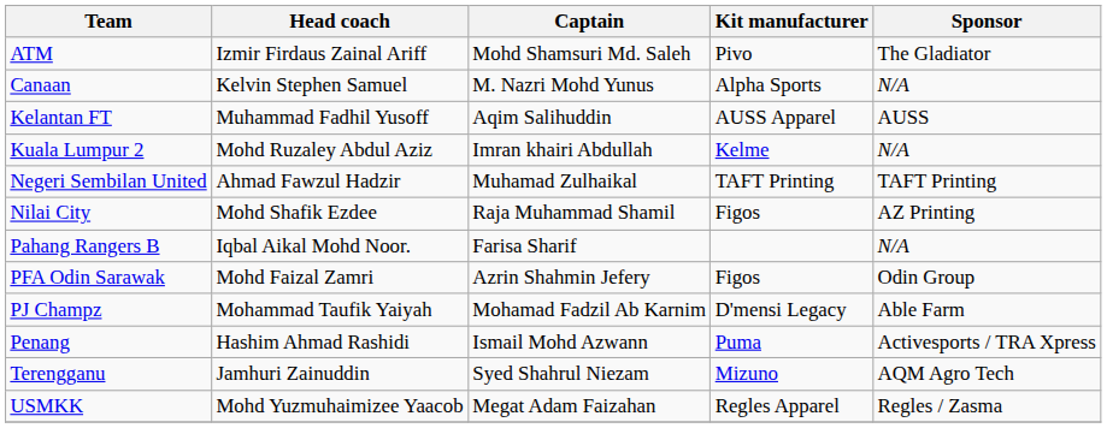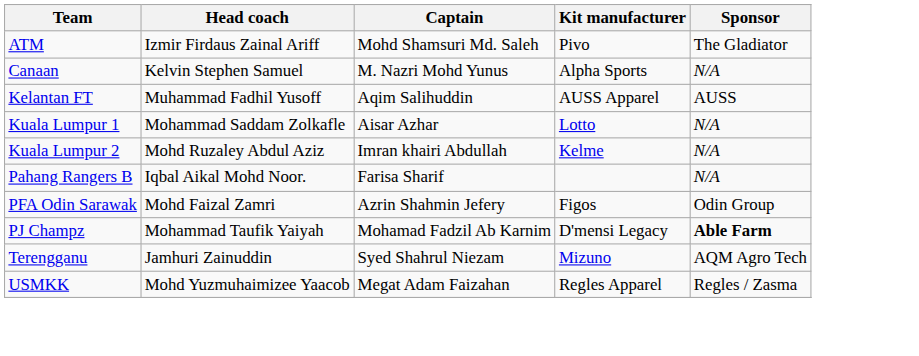 <table class="wikitable sortable">
 <tr>
 <th>Team</th>
 <th>Head coach</th>
 <th>Captain</th>
 <th>Kit manufacturer</th>
 <th>Sponsor</th>
 </tr>
 <tr>
 <td><a href='#'>ATM</a></td>
 <td> Izmir Firdaus Zainal Ariff</td>
 <td> Mohd Shamsuri Md. Saleh</td>
 <td>Pivo</td>
 <td>The Gladiator</td>
 </tr>
 <tr>
 <td><a href='#'>Canaan</a></td>
 <td> Kelvin Stephen Samuel</td>
 <td> M. Nazri Mohd Yunus</td>
 <td>Alpha Sports</td>
 <td><em>N/A</em></td>
 </tr>
 <tr>
 <td><a href='#'>Kelantan FT</a></td>
 <td> Muhammad Fadhil Yusoff</td>
 <td> Aqim Salihuddin</td>
 <td>AUSS Apparel</td>
 <td>AUSS</td>
 </tr>
 <tr>
+<td><a href='#'>Kuala Lumpur 1</a></td>
+<td> Mohammad Saddam Zolkafle</td>
+<td> Aisar Azhar</td>
+<td><a href='#'>Lotto</a></td>
+<td><em>N/A</em></td>
+</tr>
+<tr>
 <td><a href='#'>Kuala Lumpur 2</a></td>
 <td> Mohd Ruzaley Abdul Aziz</td>
 <td> Imran khairi Abdullah</td>
 <td><a href='#'>Kelme</a></td>
 <td><em>N/A</em></td>
-</tr>
-<tr>
-<td><a href='#'>Negeri Sembilan United</a></td>
-<td> Ahmad Fawzul Hadzir</td>
-<td> Muhamad Zulhaikal</td>
-<td>TAFT Printing</td>
-<td>TAFT Printing</td>
-</tr>
-<tr>
-<td><a href='#'>Nilai City</a></td>
-<td> Mohd Shafik Ezdee</td>
-<td> Raja Muhammad Shamil</td>
-<td>Figos</td>
-<td>AZ Printing</td>
 </tr>
 <tr>
 <td><a href='#'>Pahang Rangers B</a></td>
 <td> Iqbal Aikal Mohd Noor.</td>
 <td> Farisa Sharif</td>
 <td></td>
 <td><em>N/A</em></td>
 </tr>
 <tr>
 <td><a href='#'>PFA Odin Sarawak</a></td>
 <td> Mohd Faizal Zamri</td>
 <td> Azrin Shahmin Jefery</td>
 <td>Figos</td>
 <td>Odin Group</td>
 </tr>
 <tr>
 <td><a href='#'>PJ Champz</a></td>
 <td> Mohammad Taufik Yaiyah</td>
 <td> Mohamad Fadzil Ab Karnim</td>
 <td>D'mensi Legacy</td>
-<td>Able Farm</td>
-</tr>
-<tr>
-<td><a href='#'>Penang</a></td>
-<td> Hashim Ahmad Rashidi</td>
-<td> Ismail Mohd Azwann</td>
-<td><a href='#'>Puma</a></td>
-<td>Activesports / TRA Xpress</td>
+<td><strong>Able Farm</strong></td>
 </tr>
 <tr>
 <td><a href='#'>Terengganu</a></td>
 <td> Jamhuri Zainuddin</td>
 <td> Syed Shahrul Niezam</td>
 <td><a href='#'>Mizuno</a></td>
 <td>AQM Agro Tech</td>
 </tr>
 <tr>
 <td><a href='#'>USMKK</a></td>
 <td> Mohd Yuzmuhaimizee Yaacob</td>
 <td> Megat Adam Faizahan</td>
 <td>Regles Apparel</td>
 <td>Regles / Zasma</td>
 </tr>
 <tr>
 </tr>
 </table>
